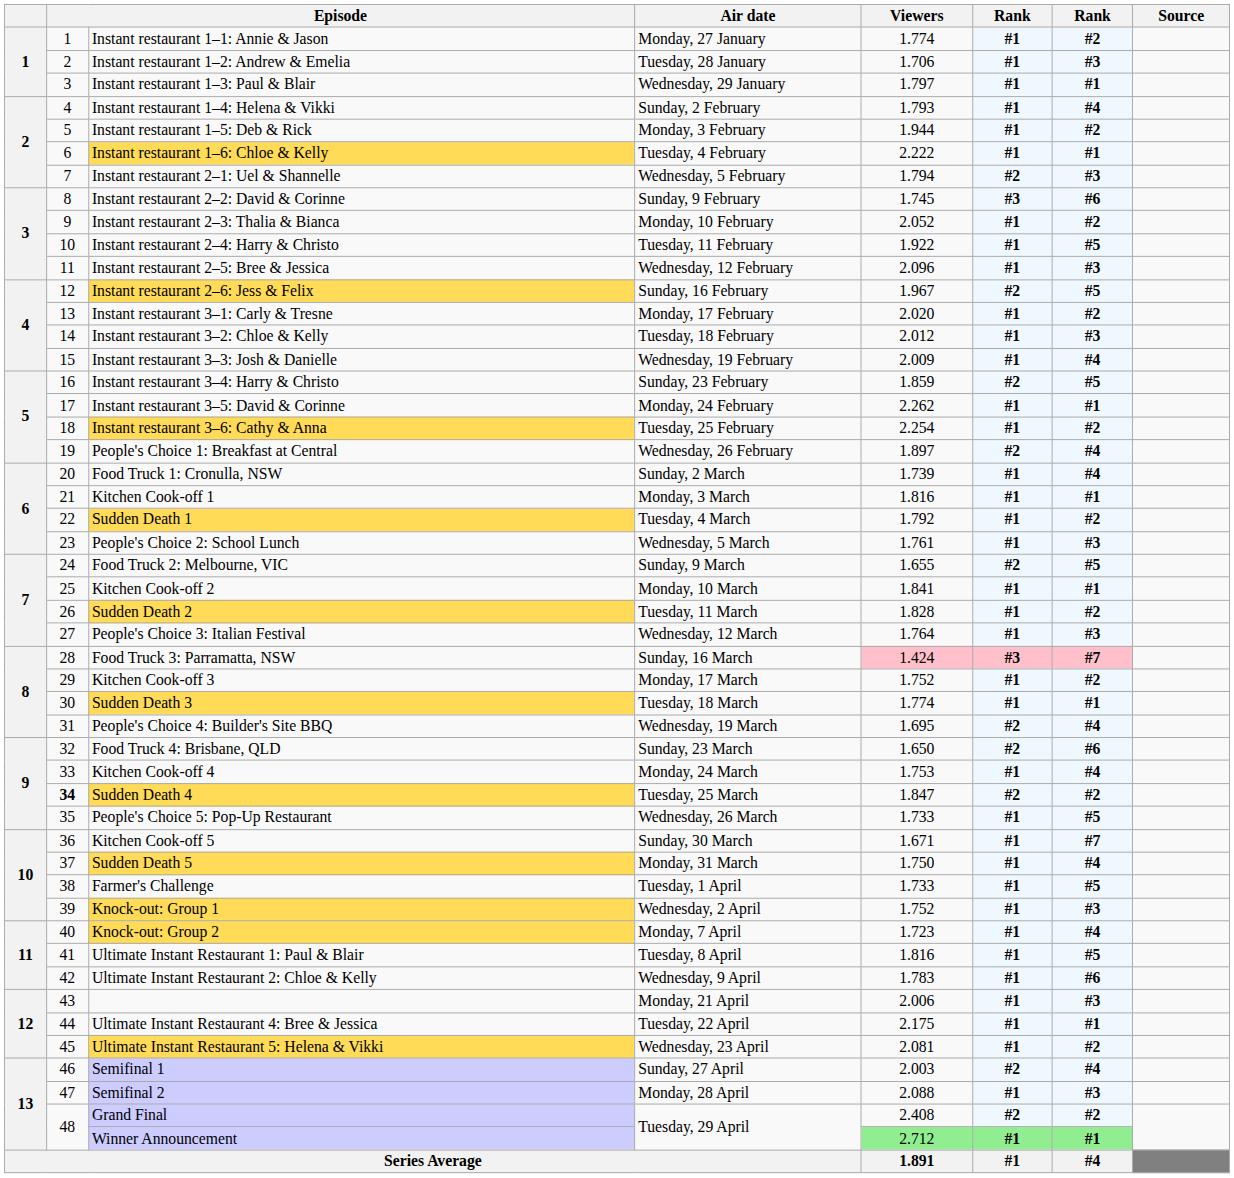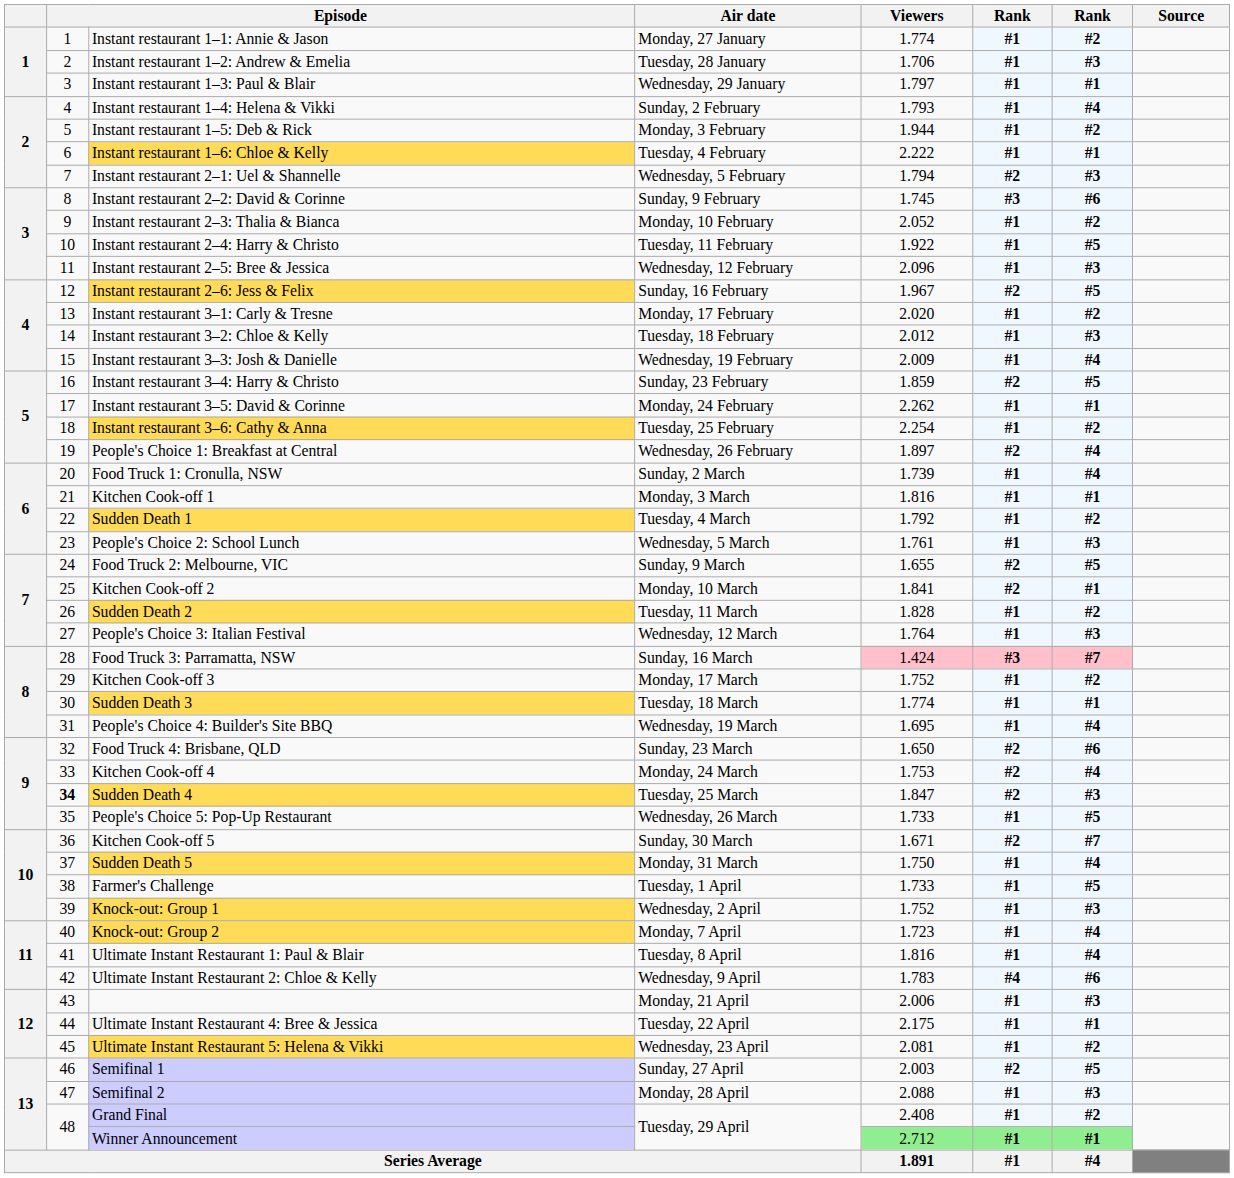 <table class="wikitable plainrowheaders" style="text-align:center; line-height:16px; width:99%;">
 <tr>
 <th scope="col" class="unsortable"></th>
 <th style="width:20em;" colspan=2>Episode</th>
 <th style="width:14em;" class="unsortable">Air date</th>
 <th>Viewers<br><small></small></th>
 <th>Rank<br></th>
 <th>Rank<br></th>
 <th class="unsortable">Source</th>
 </tr>
 <tr>
 <th rowspan="3">1</th>
 <td>1</td>
 <td style="text-align:left">Instant restaurant 1–1: Annie & Jason</td>
 <td style="text-align:left">Monday, 27 January</td>
 <td>1.774</td>
 <td style="background:#F0F8FF"><strong>#1</strong></td>
 <td style="background:#F0F8FF"><strong>#2</strong></td>
 <td></td>
 </tr>
 <tr>
 <td>2</td>
 <td style="text-align:left">Instant restaurant 1–2: Andrew & Emelia</td>
 <td style="text-align:left">Tuesday, 28 January</td>
 <td>1.706</td>
 <td style="background:#F0F8FF"><strong>#1</strong></td>
 <td style="background:#F0F8FF"><strong>#3</strong></td>
 <td></td>
 </tr>
 <tr>
 <td>3</td>
 <td style="text-align:left">Instant restaurant 1–3: Paul & Blair</td>
 <td style="text-align:left">Wednesday, 29 January</td>
 <td>1.797</td>
 <td style="background:#F0F8FF"><strong>#1</strong></td>
 <td style="background:#F0F8FF"><strong>#1</strong></td>
 <td></td>
 </tr>
 <tr>
 <th rowspan="4">2</th>
 <td>4</td>
 <td style="text-align:left">Instant restaurant 1–4: Helena & Vikki</td>
 <td style="text-align:left">Sunday, 2 February</td>
 <td>1.793</td>
 <td style="background:#F0F8FF"><strong>#1</strong></td>
 <td style="background:#F0F8FF"><strong>#4</strong></td>
 <td></td>
 </tr>
 <tr>
 <td>5</td>
 <td style="text-align:left">Instant restaurant 1–5: Deb & Rick</td>
 <td style="text-align:left">Monday, 3 February</td>
 <td>1.944</td>
 <td style="background:#F0F8FF"><strong>#1</strong></td>
 <td style="background:#F0F8FF"><strong>#2</strong></td>
 <td></td>
 </tr>
 <tr>
 <td>6</td>
 <td style="text-align:left; background:#FFDB58">Instant restaurant 1–6: Chloe & Kelly</td>
 <td style="text-align:left">Tuesday, 4 February</td>
 <td>2.222</td>
 <td style="background:#F0F8FF"><strong>#1</strong></td>
 <td style="background:#F0F8FF"><strong>#1</strong></td>
 <td></td>
 </tr>
 <tr>
 <td>7</td>
 <td style="text-align:left">Instant restaurant 2–1: Uel & Shannelle</td>
 <td style="text-align:left">Wednesday, 5 February</td>
 <td>1.794</td>
 <td style="background:#F0F8FF"><strong>#2</strong></td>
 <td style="background:#F0F8FF"><strong>#3</strong></td>
 <td></td>
 </tr>
 <tr>
 <th rowspan="4">3</th>
 <td>8</td>
 <td style="text-align:left">Instant restaurant 2–2: David & Corinne</td>
 <td style="text-align:left">Sunday, 9 February</td>
 <td>1.745</td>
 <td style="background:#F0F8FF"><strong>#3</strong></td>
 <td style="background:#F0F8FF"><strong>#6</strong></td>
 <td></td>
 </tr>
 <tr>
 <td>9</td>
 <td style="text-align:left">Instant restaurant 2–3: Thalia & Bianca</td>
 <td style="text-align:left">Monday, 10 February</td>
 <td>2.052</td>
 <td style="background:#F0F8FF"><strong>#1</strong></td>
 <td style="background:#F0F8FF"><strong>#2</strong></td>
 <td></td>
 </tr>
 <tr>
 <td>10</td>
 <td style="text-align:left">Instant restaurant 2–4: Harry & Christo</td>
 <td style="text-align:left">Tuesday, 11 February</td>
 <td>1.922</td>
 <td style="background:#F0F8FF"><strong>#1</strong></td>
 <td style="background:#F0F8FF"><strong>#5</strong></td>
 <td></td>
 </tr>
 <tr>
 <td>11</td>
 <td style="text-align:left">Instant restaurant 2–5: Bree & Jessica</td>
 <td style="text-align:left">Wednesday, 12 February</td>
 <td>2.096</td>
 <td style="background:#F0F8FF"><strong>#1</strong></td>
 <td style="background:#F0F8FF"><strong>#3</strong></td>
 <td></td>
 </tr>
 <tr>
 <th rowspan="4">4</th>
 <td>12</td>
 <td style="text-align:left; background:#FFDB58">Instant restaurant 2–6: Jess & Felix</td>
 <td style="text-align:left">Sunday, 16 February</td>
 <td>1.967</td>
 <td style="background:#F0F8FF"><strong>#2</strong></td>
 <td style="background:#F0F8FF"><strong>#5</strong></td>
 <td></td>
 </tr>
 <tr>
 <td>13</td>
 <td style="text-align:left">Instant restaurant 3–1: Carly & Tresne</td>
 <td style="text-align:left">Monday, 17 February</td>
 <td>2.020</td>
 <td style="background:#F0F8FF"><strong>#1</strong></td>
 <td style="background:#F0F8FF"><strong>#2</strong></td>
 <td></td>
 </tr>
 <tr>
 <td>14</td>
 <td style="text-align:left">Instant restaurant 3–2: Chloe & Kelly</td>
 <td style="text-align:left">Tuesday, 18 February</td>
 <td>2.012</td>
 <td style="background:#F0F8FF"><strong>#1</strong></td>
 <td style="background:#F0F8FF"><strong>#3</strong></td>
 <td></td>
 </tr>
 <tr>
 <td>15</td>
 <td style="text-align:left">Instant restaurant 3–3: Josh & Danielle</td>
 <td style="text-align:left">Wednesday, 19 February</td>
 <td>2.009</td>
 <td style="background:#F0F8FF"><strong>#1</strong></td>
 <td style="background:#F0F8FF"><strong>#4</strong></td>
 <td></td>
 </tr>
 <tr>
 <th rowspan="4">5</th>
 <td>16</td>
 <td style="text-align:left">Instant restaurant 3–4: Harry & Christo</td>
 <td style="text-align:left">Sunday, 23 February</td>
 <td>1.859</td>
 <td style="background:#F0F8FF"><strong>#2</strong></td>
 <td style="background:#F0F8FF"><strong>#5</strong></td>
 <td></td>
 </tr>
 <tr>
 <td>17</td>
 <td style="text-align:left">Instant restaurant 3–5: David & Corinne</td>
 <td style="text-align:left">Monday, 24 February</td>
 <td>2.262</td>
 <td style="background:#F0F8FF"><strong>#1</strong></td>
 <td style="background:#F0F8FF"><strong>#1</strong></td>
 <td></td>
 </tr>
 <tr>
 <td>18</td>
 <td style="text-align:left; background:#FFDB58">Instant restaurant 3–6: Cathy & Anna</td>
 <td style="text-align:left">Tuesday, 25 February</td>
 <td>2.254</td>
 <td style="background:#F0F8FF"><strong>#1</strong></td>
 <td style="background:#F0F8FF"><strong>#2</strong></td>
 <td></td>
 </tr>
 <tr>
 <td>19</td>
 <td style="text-align:left">People's Choice 1: Breakfast at Central</td>
 <td style="text-align:left">Wednesday, 26 February</td>
 <td>1.897</td>
 <td style="background:#F0F8FF"><strong>#2</strong></td>
 <td style="background:#F0F8FF"><strong>#4</strong></td>
 <td></td>
 </tr>
 <tr>
 <th rowspan="4">6</th>
 <td>20</td>
 <td style="text-align:left">Food Truck 1: Cronulla, NSW</td>
 <td style="text-align:left">Sunday, 2 March</td>
 <td>1.739</td>
 <td style="background:#F0F8FF"><strong>#1</strong></td>
 <td style="background:#F0F8FF"><strong>#4</strong></td>
 <td></td>
 </tr>
 <tr>
 <td>21</td>
 <td style="text-align:left">Kitchen Cook-off 1</td>
 <td style="text-align:left">Monday, 3 March</td>
 <td>1.816</td>
 <td style="background:#F0F8FF"><strong>#1</strong></td>
 <td style="background:#F0F8FF"><strong>#1</strong></td>
 <td></td>
 </tr>
 <tr>
 <td>22</td>
 <td style="text-align:left; background:#FFDB58">Sudden Death 1</td>
 <td style="text-align:left">Tuesday, 4 March</td>
 <td>1.792</td>
 <td style="background:#F0F8FF"><strong>#1</strong></td>
 <td style="background:#F0F8FF"><strong>#2</strong></td>
 <td></td>
 </tr>
 <tr>
 <td>23</td>
 <td style="text-align:left">People's Choice 2: School Lunch</td>
 <td style="text-align:left">Wednesday, 5 March</td>
 <td>1.761</td>
 <td style="background:#F0F8FF"><strong>#1</strong></td>
 <td style="background:#F0F8FF"><strong>#3</strong></td>
 <td></td>
 </tr>
 <tr>
 <th rowspan="4">7</th>
 <td>24</td>
 <td style="text-align:left">Food Truck 2: Melbourne, VIC</td>
 <td style="text-align:left">Sunday, 9 March</td>
 <td>1.655</td>
 <td style="background:#F0F8FF"><strong>#2</strong></td>
 <td style="background:#F0F8FF"><strong>#5</strong></td>
 <td></td>
 </tr>
 <tr>
 <td>25</td>
 <td style="text-align:left">Kitchen Cook-off 2</td>
 <td style="text-align:left">Monday, 10 March</td>
 <td>1.841</td>
-<td style="background:#F0F8FF"><strong>#1</strong></td>
+<td style="background:#F0F8FF"><strong>#2</strong></td>
 <td style="background:#F0F8FF"><strong>#1</strong></td>
 <td></td>
 </tr>
 <tr>
 <td>26</td>
 <td style="text-align:left; background:#FFDB58">Sudden Death 2</td>
 <td style="text-align:left">Tuesday, 11 March</td>
 <td>1.828</td>
 <td style="background:#F0F8FF"><strong>#1</strong></td>
 <td style="background:#F0F8FF"><strong>#2</strong></td>
 <td></td>
 </tr>
 <tr>
 <td>27</td>
 <td style="text-align:left">People's Choice 3: Italian Festival</td>
 <td style="text-align:left">Wednesday, 12 March</td>
 <td>1.764</td>
 <td style="background:#F0F8FF"><strong>#1</strong></td>
 <td style="background:#F0F8FF"><strong>#3</strong></td>
 <td></td>
 </tr>
 <tr>
 <th rowspan="4">8</th>
 <td>28</td>
 <td style="text-align:left">Food Truck 3: Parramatta, NSW</td>
 <td style="text-align:left">Sunday, 16 March</td>
 <td style="background:pink;">1.424</td>
 <td style="background:pink;"><strong>#3</strong></td>
 <td style="background:pink;"><strong>#7</strong></td>
 <td></td>
 </tr>
 <tr>
 <td>29</td>
 <td style="text-align:left">Kitchen Cook-off 3</td>
 <td style="text-align:left">Monday, 17 March</td>
 <td>1.752</td>
 <td style="background:#F0F8FF"><strong>#1</strong></td>
 <td style="background:#F0F8FF"><strong>#2</strong></td>
 <td></td>
 </tr>
 <tr>
 <td>30</td>
 <td style="text-align:left; background:#FFDB58">Sudden Death 3</td>
 <td style="text-align:left">Tuesday, 18 March</td>
 <td>1.774</td>
 <td style="background:#F0F8FF"><strong>#1</strong></td>
 <td style="background:#F0F8FF"><strong>#1</strong></td>
 <td></td>
 </tr>
 <tr>
 <td>31</td>
 <td style="text-align:left">People's Choice 4: Builder's Site BBQ</td>
 <td style="text-align:left">Wednesday, 19 March</td>
 <td>1.695</td>
-<td style="background:#F0F8FF"><strong>#2</strong></td>
+<td style="background:#F0F8FF"><strong>#1</strong></td>
 <td style="background:#F0F8FF"><strong>#4</strong></td>
 <td></td>
 </tr>
 <tr>
 <th rowspan="4">9</th>
 <td>32</td>
 <td style="text-align:left">Food Truck 4: Brisbane, QLD</td>
 <td style="text-align:left">Sunday, 23 March</td>
 <td>1.650</td>
 <td style="background:#F0F8FF"><strong>#2</strong></td>
 <td style="background:#F0F8FF"><strong>#6</strong></td>
 <td></td>
 </tr>
 <tr>
 <td>33</td>
 <td style="text-align:left">Kitchen Cook-off 4</td>
 <td style="text-align:left">Monday, 24 March</td>
 <td>1.753</td>
-<td style="background:#F0F8FF"><strong>#1</strong></td>
+<td style="background:#F0F8FF"><strong>#2</strong></td>
 <td style="background:#F0F8FF"><strong>#4</strong></td>
 <td></td>
 </tr>
 <tr>
 <td><strong>34</strong></td>
 <td style="text-align:left; background:#FFDB58">Sudden Death 4</td>
 <td style="text-align:left">Tuesday, 25 March</td>
 <td>1.847</td>
 <td style="background:#F0F8FF"><strong>#2</strong></td>
-<td style="background:#F0F8FF"><strong>#2</strong></td>
+<td style="background:#F0F8FF"><strong>#3</strong></td>
 <td></td>
 </tr>
 <tr>
 <td>35</td>
 <td style="text-align:left">People's Choice 5: Pop-Up Restaurant</td>
 <td style="text-align:left">Wednesday, 26 March</td>
 <td>1.733</td>
 <td style="background:#F0F8FF"><strong>#1</strong></td>
 <td style="background:#F0F8FF"><strong>#5</strong></td>
 <td></td>
 </tr>
 <tr>
 <th rowspan="4">10</th>
 <td>36</td>
 <td style="text-align:left">Kitchen Cook-off 5</td>
 <td style="text-align:left">Sunday, 30 March</td>
 <td>1.671</td>
-<td style="background:#F0F8FF"><strong>#1</strong></td>
+<td style="background:#F0F8FF"><strong>#2</strong></td>
 <td style="background:#F0F8FF"><strong>#7</strong></td>
 <td></td>
 </tr>
 <tr>
 <td>37</td>
 <td style="text-align:left; background:#FFDB58">Sudden Death 5</td>
 <td style="text-align:left">Monday, 31 March</td>
 <td>1.750</td>
 <td style="background:#F0F8FF"><strong>#1</strong></td>
 <td style="background:#F0F8FF"><strong>#4</strong></td>
 <td></td>
 </tr>
 <tr>
 <td>38</td>
 <td style="text-align:left">Farmer's Challenge</td>
 <td style="text-align:left">Tuesday, 1 April</td>
 <td>1.733</td>
 <td style="background:#F0F8FF"><strong>#1</strong></td>
 <td style="background:#F0F8FF"><strong>#5</strong></td>
 <td></td>
 </tr>
 <tr>
 <td>39</td>
 <td style="text-align:left; background:#FFDB58">Knock-out: Group 1</td>
 <td style="text-align:left">Wednesday, 2 April</td>
 <td>1.752</td>
 <td style="background:#F0F8FF"><strong>#1</strong></td>
 <td style="background:#F0F8FF"><strong>#3</strong></td>
 <td></td>
 </tr>
 <tr>
 <th rowspan="3">11</th>
 <td>40</td>
 <td style="text-align:left; background:#FFDB58">Knock-out: Group 2</td>
 <td style="text-align:left">Monday, 7 April</td>
 <td>1.723</td>
 <td style="background:#F0F8FF"><strong>#1</strong></td>
 <td style="background:#F0F8FF"><strong>#4</strong></td>
 <td></td>
 </tr>
 <tr>
 <td>41</td>
 <td style="text-align:left">Ultimate Instant Restaurant 1: Paul & Blair</td>
 <td style="text-align:left">Tuesday, 8 April</td>
 <td>1.816</td>
 <td style="background:#F0F8FF"><strong>#1</strong></td>
-<td style="background:#F0F8FF"><strong>#5</strong></td>
+<td style="background:#F0F8FF"><strong>#4</strong></td>
 <td></td>
 </tr>
 <tr>
 <td>42</td>
 <td style="text-align:left">Ultimate Instant Restaurant 2: Chloe & Kelly</td>
 <td style="text-align:left">Wednesday, 9 April</td>
 <td>1.783</td>
-<td style="background:#F0F8FF"><strong>#1</strong></td>
+<td style="background:#F0F8FF"><strong>#4</strong></td>
 <td style="background:#F0F8FF"><strong>#6</strong></td>
 <td></td>
 </tr>
 <tr>
 <th rowspan="3">12</th>
 <td>43</td>
 <td style="text-align:left"></td>
 <td style="text-align:left">Monday, 21 April</td>
 <td>2.006</td>
 <td style="background:#F0F8FF"><strong>#1</strong></td>
 <td style="background:#F0F8FF"><strong>#3</strong></td>
 <td></td>
 </tr>
 <tr>
 <td>44</td>
 <td style="text-align:left">Ultimate Instant Restaurant 4: Bree & Jessica</td>
 <td style="text-align:left">Tuesday, 22 April</td>
 <td>2.175</td>
 <td style="background:#F0F8FF"><strong>#1</strong></td>
 <td style="background:#F0F8FF"><strong>#1</strong></td>
 <td></td>
 </tr>
 <tr>
 <td>45</td>
 <td style="text-align:left; background:#FFDB58">Ultimate Instant Restaurant 5: Helena & Vikki</td>
 <td style="text-align:left">Wednesday, 23 April</td>
 <td>2.081</td>
 <td style="background:#F0F8FF"><strong>#1</strong></td>
 <td style="background:#F0F8FF"><strong>#2</strong></td>
 <td></td>
 </tr>
 <tr>
 <th rowspan="4">13</th>
 <td>46</td>
 <td style="text-align:left; background:#ccf;">Semifinal 1</td>
 <td style="text-align:left">Sunday, 27 April</td>
 <td>2.003</td>
 <td style="background:#F0F8FF"><strong>#2</strong></td>
-<td style="background:#F0F8FF"><strong>#4</strong></td>
+<td style="background:#F0F8FF"><strong>#5</strong></td>
 <td></td>
 </tr>
 <tr>
 <td>47</td>
 <td style="text-align:left; background:#ccf;">Semifinal 2</td>
 <td style="text-align:left">Monday, 28 April</td>
 <td>2.088</td>
 <td style="background:#F0F8FF"><strong>#1</strong></td>
 <td style="background:#F0F8FF"><strong>#3</strong></td>
 <td></td>
 </tr>
 <tr>
 <td rowspan="2">48</td>
 <td style="text-align:left; background:#ccf;">Grand Final</td>
 <td rowspan="2" style="text-align:left">Tuesday, 29 April</td>
 <td>2.408</td>
-<td style="background:#F0F8FF"><strong>#2</strong></td>
+<td style="background:#F0F8FF"><strong>#1</strong></td>
 <td style="background:#F0F8FF"><strong>#2</strong></td>
 <td rowspan="2"></td>
 </tr>
 <tr>
 <td style="text-align:left; background:#ccf;">Winner Announcement</td>
 <td style="background:#90EE90">2.712</td>
 <td style="background:#90EE90"><strong>#1</strong></td>
 <td style="background:#90EE90"><strong>#1</strong></td>
 </tr>
 <tr>
 <th colspan="4">Series Average</th>
 <th>1.891</th>
 <th>#1</th>
 <th>#4</th>
 <td style="background:grey"></td>
 </tr>
 </table>
